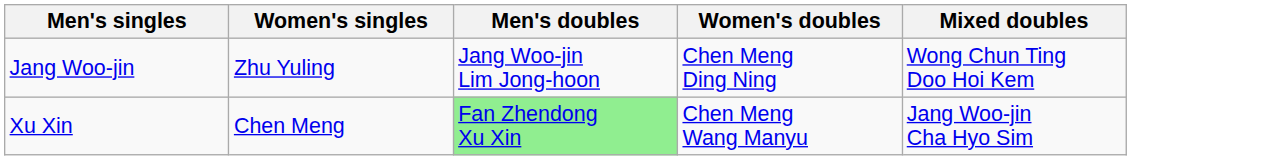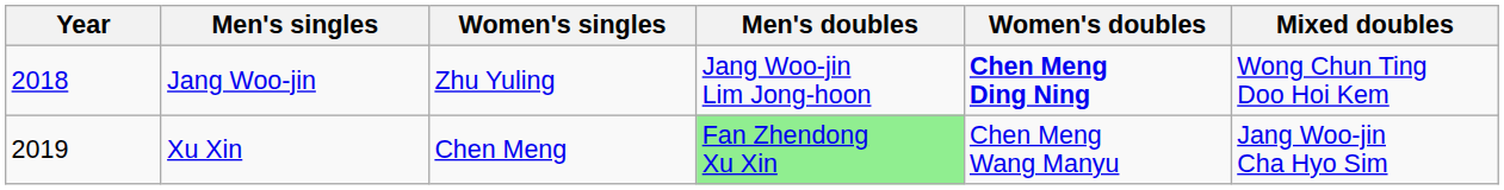 <table class="wikitable">
 <tr>
+<th width="90">Year</th>
 <th width="160">Men's singles</th>
 <th width="160">Women's singles</th>
 <th width="160">Men's doubles</th>
 <th width="160">Women's doubles</th>
 <th width="160">Mixed doubles</th>
 </tr>
 <tr>
+<td><a href='#'>2018</a></td>
 <td> <a href='#'>Jang Woo-jin</a></td>
 <td> <a href='#'>Zhu Yuling</a></td>
 <td> <a href='#'>Jang Woo-jin</a><br> <a href='#'>Lim Jong-hoon</a></td>
-<td> <a href='#'>Chen Meng</a><br> <a href='#'>Ding Ning</a></td>
+<td><strong> <a href='#'>Chen Meng</a><br> <a href='#'>Ding Ning</a></strong></td>
 <td> <a href='#'>Wong Chun Ting</a><br> <a href='#'>Doo Hoi Kem</a></td>
 </tr>
 <tr>
+<td>2019</td>
 <td> <a href='#'>Xu Xin</a></td>
 <td> <a href='#'>Chen Meng</a></td>
 <td style="background: lightgreen;"> <a href='#'>Fan Zhendong</a><br> <a href='#'>Xu Xin</a></td>
 <td> <a href='#'>Chen Meng</a><br> <a href='#'>Wang Manyu</a></td>
 <td> <a href='#'>Jang Woo-jin</a><br> <a href='#'>Cha Hyo Sim</a></td>
 </tr>
 </table>
